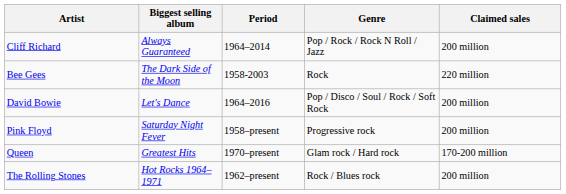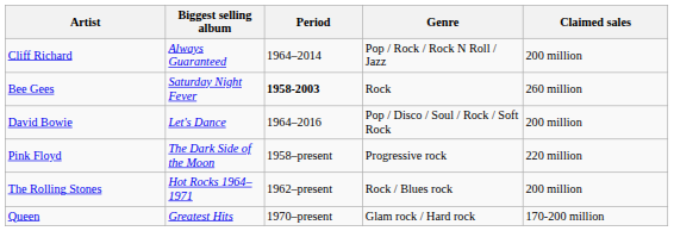 <table class="wikitable sortable" style="font-size:98%;">
 <tr>
 <th width="200">Artist</th>
 <th width="120">Biggest selling album</th>
 <th width="120">Period</th>
 <th width="200">Genre</th>
 <th width="180">Claimed sales</th>
 </tr>
 <tr>
 <td><a href='#'>Cliff Richard</a></td>
 <td><em><a href='#'>Always Guaranteed</a></em></td>
 <td>1964–2014</td>
 <td>Pop / Rock / Rock N Roll / Jazz</td>
 <td>200 million</td>
 </tr>
 <tr>
 <td><a href='#'>Bee Gees</a></td>
-<td><em><a href='#'>The Dark Side of the Moon</a></em></td>
-<td>1958-2003</td>
+<td><em><a href='#'>Saturday Night Fever</a></em></td>
+<td><strong>1958-2003</strong></td>
 <td>Rock</td>
-<td>220 million</td>
+<td>260 million</td>
 </tr>
 <tr>
 <td><a href='#'>David Bowie</a></td>
 <td><em><a href='#'>Let's Dance</a></em></td>
 <td>1964–2016</td>
 <td>Pop / Disco / Soul / Rock / Soft Rock</td>
 <td>200 million</td>
 </tr>
 <tr>
 <td><a href='#'>Pink Floyd</a></td>
-<td><em><a href='#'>Saturday Night Fever</a></em></td>
+<td><em><a href='#'>The Dark Side of the Moon</a></em></td>
 <td>1958–present</td>
 <td>Progressive rock</td>
+<td>220 million</td>
+</tr>
+<tr>
+<td><a href='#'>The Rolling Stones</a></td>
+<td><em><a href='#'>Hot Rocks 1964–1971</a></em></td>
+<td>1962–present</td>
+<td>Rock / Blues rock</td>
 <td>200 million</td>
 </tr>
 <tr>
 <td><a href='#'>Queen</a></td>
 <td><em><a href='#'>Greatest Hits</a></em></td>
 <td>1970–present</td>
 <td>Glam rock / Hard rock</td>
 <td>170-200 million</td>
 </tr>
-<tr>
-<td><a href='#'>The Rolling Stones</a></td>
-<td><em><a href='#'>Hot Rocks 1964–1971</a></em></td>
-<td>1962–present</td>
-<td>Rock / Blues rock</td>
-<td>200 million</td>
-</tr>
 </table>
